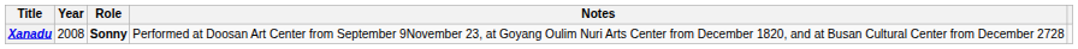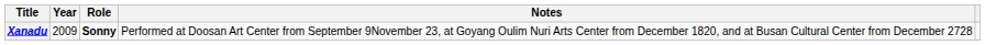 <table class="wikitable plainrowheaders">
 <tr>
 <th scope="col">Title</th>
 <th scope="col">Year</th>
 <th scope="col">Role</th>
 <th scope="col" class="unsortable">Notes</th>
 <th scope="col" class="unsortable"></th>
 </tr>
 <tr>
 <th scope=row><em><a href='#'>Xanadu</a></em></th>
-<td>2008</td>
+<td>2009</td>
 <td><strong>Sonny</strong></td>
 <td>Performed at Doosan Art Center from September 9November 23, at Goyang Oulim Nuri Arts Center from December 1820, and at Busan Cultural Center from December 2728</td>
 <td style="text-align:center;"></td>
 </tr>
 </table>
